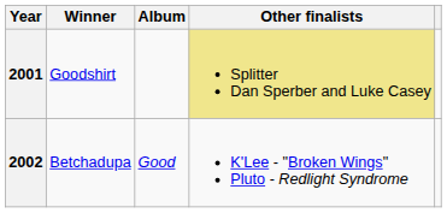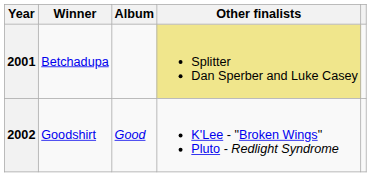 <table class="wikitable">
 <tr>
 <th scope="col">Year</th>
 <th scope="col">Winner</th>
 <th scope="col">Album</th>
 <th scope="col" class=unsortable>Other finalists</th>
 <th scope="col"></th>
 </tr>
 <tr>
 <th scope="row">2001</th>
-<td><a href='#'>Goodshirt</a></td>
+<td><a href='#'>Betchadupa</a></td>
 <td></td>
 <td style="background: khaki;"><br><ul><li>Splitter</li><li>Dan Sperber and Luke Casey</li></ul></td>
 <td align="center"></td>
 </tr>
 <tr>
 <th scope="row">2002</th>
-<td><a href='#'>Betchadupa</a></td>
+<td><a href='#'>Goodshirt</a></td>
 <td><em><a href='#'>Good</a></em></td>
 <td><br><ul><li><a href='#'>K'Lee</a> - "<a href='#'>Broken Wings</a>"</li><li><a href='#'>Pluto</a> - <em>Redlight Syndrome</em></li></ul></td>
 <td align="center"></td>
 </tr>
 </table>
